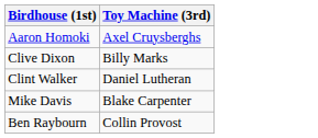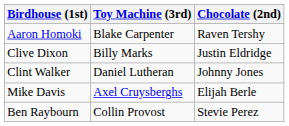 <table class="wikitable">
 <tr>
 <th><a href='#'>Birdhouse</a> (1st)</th>
 <th><a href='#'>Toy Machine</a> (3rd)</th>
+<th><a href='#'>Chocolate</a> (2nd)</th>
 </tr>
 <tr>
 <td><a href='#'>Aaron Homoki</a></td>
-<td><a href='#'>Axel Cruysberghs</a></td>
+<td>Blake Carpenter</td>
+<td>Raven Tershy</td>
 </tr>
 <tr>
 <td>Clive Dixon</td>
 <td>Billy Marks</td>
+<td>Justin Eldridge</td>
 </tr>
 <tr>
 <td>Clint Walker</td>
 <td>Daniel Lutheran</td>
+<td>Johnny Jones</td>
 </tr>
 <tr>
 <td>Mike Davis</td>
-<td>Blake Carpenter</td>
+<td><a href='#'>Axel Cruysberghs</a></td>
+<td>Elijah Berle</td>
 </tr>
 <tr>
 <td>Ben Raybourn</td>
 <td>Collin Provost</td>
+<td>Stevie Perez</td>
 </tr>
 </table>
